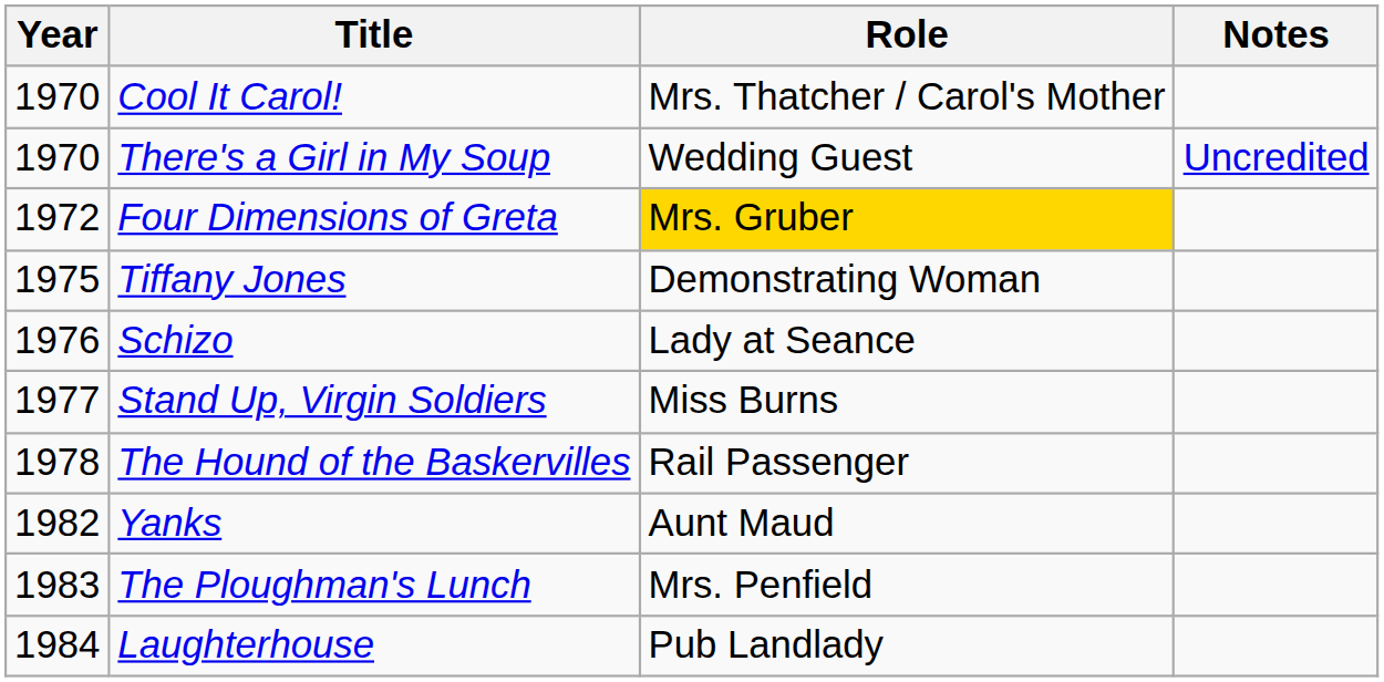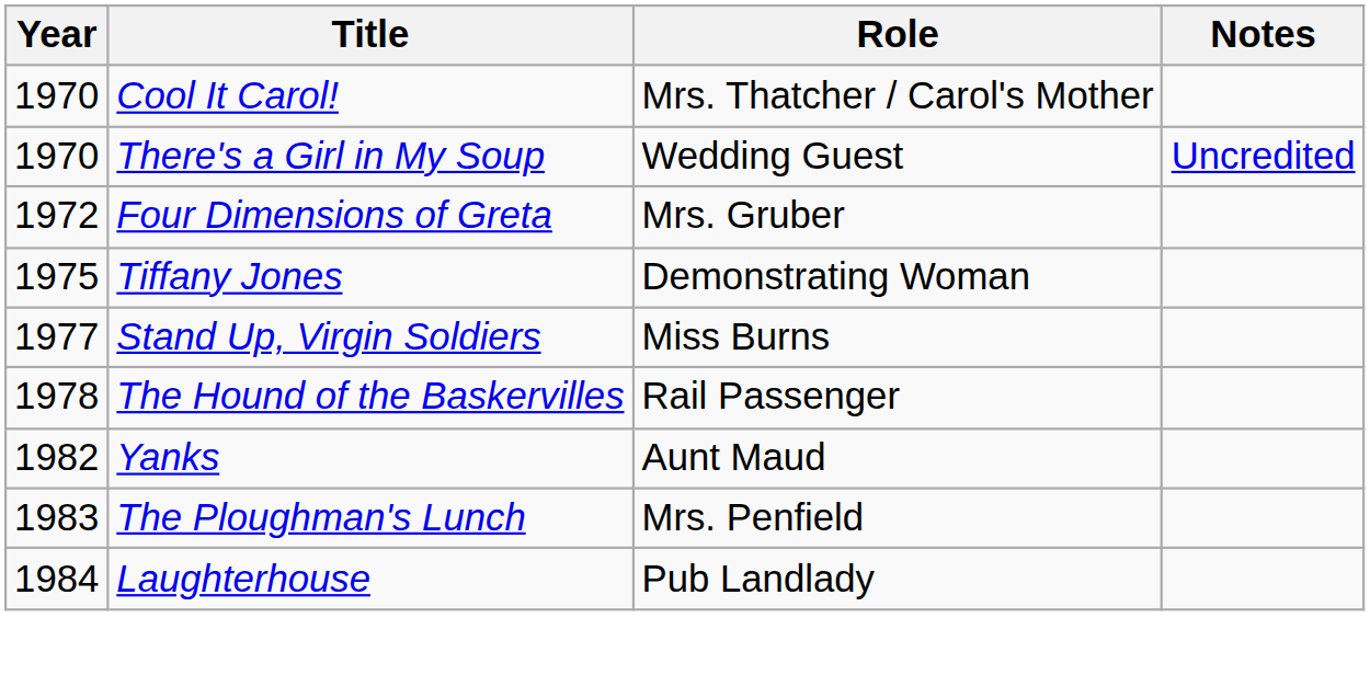 <table class="wikitable">
 <tr>
 <th>Year</th>
 <th>Title</th>
 <th>Role</th>
 <th>Notes</th>
 </tr>
 <tr>
 <td>1970</td>
 <td><em><a href='#'>Cool It Carol!</a></em></td>
 <td>Mrs. Thatcher / Carol's Mother</td>
 <td></td>
 </tr>
 <tr>
 <td>1970</td>
 <td><em><a href='#'>There's a Girl in My Soup</a></em></td>
 <td>Wedding Guest</td>
 <td><a href='#'>Uncredited</a></td>
 </tr>
 <tr>
 <td>1972</td>
 <td><em><a href='#'>Four Dimensions of Greta</a></em></td>
-<td style="background: gold;">Mrs. Gruber</td>
+<td>Mrs. Gruber</td>
 <td></td>
 </tr>
 <tr>
 <td>1975</td>
 <td><em><a href='#'>Tiffany Jones</a></em></td>
 <td>Demonstrating Woman</td>
-<td></td>
-</tr>
-<tr>
-<td>1976</td>
-<td><em><a href='#'>Schizo</a></em></td>
-<td>Lady at Seance</td>
 <td></td>
 </tr>
 <tr>
 <td>1977</td>
 <td><em><a href='#'>Stand Up, Virgin Soldiers</a></em></td>
 <td>Miss Burns</td>
 <td></td>
 </tr>
 <tr>
 <td>1978</td>
 <td><em><a href='#'>The Hound of the Baskervilles</a></em></td>
 <td>Rail Passenger</td>
 <td></td>
 </tr>
 <tr>
 <td>1982</td>
 <td><em><a href='#'>Yanks</a></em></td>
 <td>Aunt Maud</td>
 <td></td>
 </tr>
 <tr>
 <td>1983</td>
 <td><em><a href='#'>The Ploughman's Lunch</a></em></td>
 <td>Mrs. Penfield</td>
 <td></td>
 </tr>
 <tr>
 <td>1984</td>
 <td><em><a href='#'>Laughterhouse</a></em></td>
 <td>Pub Landlady</td>
 <td></td>
 </tr>
 </table>
